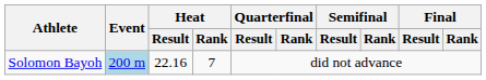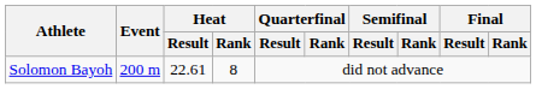 <table class=wikitable style="font-size:90%">
 <tr>
 <th rowspan="2">Athlete</th>
 <th rowspan="2">Event</th>
 <th colspan="2">Heat</th>
 <th colspan="2">Quarterfinal</th>
 <th colspan="2">Semifinal</th>
 <th colspan="2">Final</th>
 </tr>
 <tr style="font-size:95%">
 <th>Result</th>
 <th>Rank</th>
 <th>Result</th>
 <th>Rank</th>
 <th>Result</th>
 <th>Rank</th>
 <th>Result</th>
 <th>Rank</th>
 </tr>
 <tr align=center>
 <td align=left><a href='#'>Solomon Bayoh</a></td>
-<td align=left style="background: lightblue;"><a href='#'>200 m</a></td>
-<td>22.16</td>
-<td>7</td>
+<td align=left><a href='#'>200 m</a></td>
+<td>22.61</td>
+<td>8</td>
 <td colspan=6>did not advance</td>
 </tr>
 </table>
